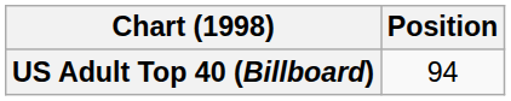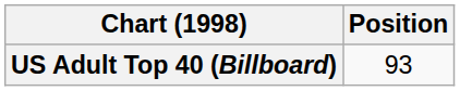 <table class="wikitable plainrowheaders" style="text-align:center">
 <tr>
 <th>Chart (1998)</th>
 <th>Position</th>
 </tr>
 <tr>
 <th scope="row">US Adult Top 40 (<em>Billboard</em>)</th>
-<td>94</td>
+<td>93</td>
 </tr>
 </table>
